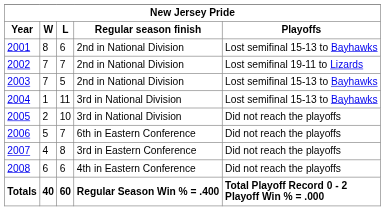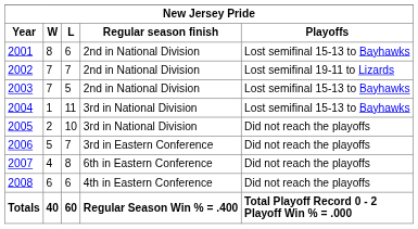 <table class="toccolours" border="1" cellpadding="4" cellspacing="2" style="border-collapse: collapse; margin:1em auto;">
 <tr bgcolor="#efefef">
 </tr>
 <tr>
 <td colspan="5" align="center"><strong>New Jersey Pride</strong></td>
 </tr>
 <tr>
 <th>Year</th>
 <th>W</th>
 <th>L</th>
 <th>Regular season finish</th>
 <th>Playoffs</th>
 </tr>
 <tr>
 <td><a href='#'>2001</a></td>
 <td>8</td>
 <td>6</td>
 <td>2nd in National Division</td>
 <td>Lost semifinal 15-13 to <a href='#'>Bayhawks</a></td>
 </tr>
 <tr>
 <td><a href='#'>2002</a></td>
 <td>7</td>
 <td>7</td>
 <td>2nd in National Division</td>
 <td>Lost semifinal 19-11 to <a href='#'>Lizards</a></td>
 </tr>
 <tr>
 <td><a href='#'>2003</a></td>
 <td>7</td>
 <td>5</td>
 <td>2nd in National Division</td>
 <td>Lost semifinal 15-13 to <a href='#'>Bayhawks</a></td>
 </tr>
 <tr>
 <td><a href='#'>2004</a></td>
 <td>1</td>
 <td>11</td>
 <td>3rd in National Division</td>
 <td>Lost semifinal 15-13 to <a href='#'>Bayhawks</a></td>
 </tr>
 <tr>
 <td><a href='#'>2005</a></td>
 <td>2</td>
 <td>10</td>
 <td>3rd in National Division</td>
 <td>Did not reach the playoffs</td>
 </tr>
 <tr>
 <td><a href='#'>2006</a></td>
 <td>5</td>
 <td>7</td>
-<td>6th in Eastern Conference</td>
+<td>3rd in Eastern Conference</td>
 <td>Did not reach the playoffs</td>
 </tr>
 <tr>
 <td><a href='#'>2007</a></td>
 <td>4</td>
 <td>8</td>
-<td>3rd in Eastern Conference</td>
+<td>6th in Eastern Conference</td>
 <td>Did not reach the playoffs</td>
 </tr>
 <tr>
 <td><a href='#'>2008</a></td>
 <td>6</td>
 <td>6</td>
 <td>4th in Eastern Conference</td>
 <td>Did not reach the playoffs</td>
 </tr>
 <tr>
 <td><strong>Totals</strong></td>
 <td><strong>40</strong></td>
 <td><strong>60</strong></td>
 <td><strong>Regular Season Win % = .400</strong></td>
 <td><strong>Total Playoff Record 0 - 2</strong> <br> <strong>Playoff Win % = .000</strong></td>
 </tr>
 </table>
